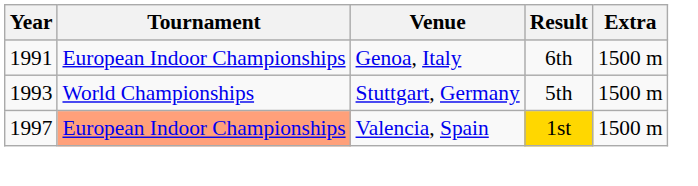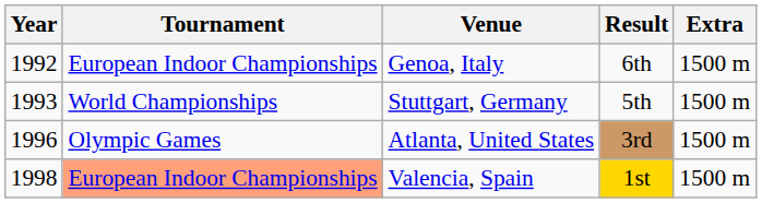 <table class="wikitable" style="font-size: 95%;">
 <tr>
 <th>Year</th>
 <th>Tournament</th>
 <th>Venue</th>
 <th>Result</th>
 <th>Extra</th>
 </tr>
 <tr>
-<td>1991</td>
+<td>1992</td>
 <td><a href='#'>European Indoor Championships</a></td>
 <td><a href='#'>Genoa</a>, <a href='#'>Italy</a></td>
 <td align="center">6th</td>
 <td>1500 m</td>
 </tr>
 <tr>
 <td>1993</td>
 <td><a href='#'>World Championships</a></td>
 <td><a href='#'>Stuttgart</a>, <a href='#'>Germany</a></td>
 <td align="center">5th</td>
 <td>1500 m</td>
 </tr>
 <tr>
-<td>1997</td>
+<td>1996</td>
+<td><a href='#'>Olympic Games</a></td>
+<td><a href='#'>Atlanta</a>, <a href='#'>United States</a></td>
+<td bgcolor="cc9966" align="center">3rd</td>
+<td>1500 m</td>
+</tr>
+<tr>
+<td>1998</td>
 <td style="background: lightsalmon;"><a href='#'>European Indoor Championships</a></td>
 <td><a href='#'>Valencia</a>, <a href='#'>Spain</a></td>
 <td bgcolor="gold" align="center">1st</td>
 <td>1500 m</td>
 </tr>
 </table>
